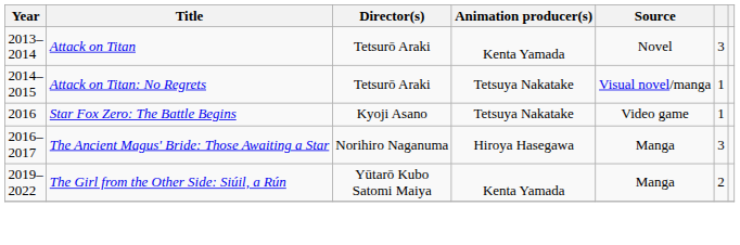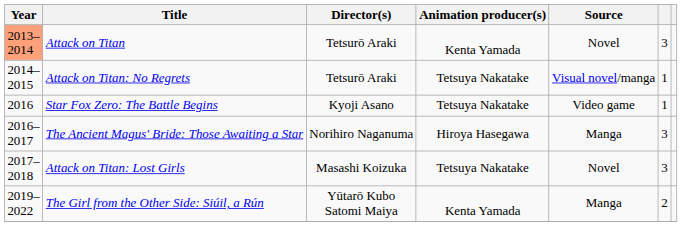 <table class="wikitable sortable plainrowheaders">
 <tr>
 <th scope="col" class="unsortable" width=10>Year</th>
 <th scope="col">Title</th>
 <th scope="col">Director(s)</th>
 <th scope="col">Animation producer(s)</th>
 <th scope="col">Source</th>
 <th scope="col"></th>
 <th scope="col" class="unsortable"></th>
 </tr>
 <tr>
-<td>2013–2014</td>
+<td style="background: lightsalmon;">2013–2014</td>
 <td><em><a href='#'>Attack on Titan</a></em></td>
 <td style=text-align:center>Tetsurō Araki</td>
 <td style=text-align:center><br>Kenta Yamada</td>
 <td style=text-align:center>Novel</td>
 <td style=text-align:center>3</td>
 <td></td>
 </tr>
 <tr>
 <td>2014–2015</td>
 <td><em><a href='#'>Attack on Titan: No Regrets</a></em></td>
 <td style=text-align:center>Tetsurō Araki</td>
 <td style=text-align:center>Tetsuya Nakatake</td>
 <td style=text-align:center><a href='#'>Visual novel</a>/manga</td>
 <td style=text-align:center>1</td>
 <td></td>
 </tr>
 <tr>
 <td>2016</td>
 <td><em><a href='#'>Star Fox Zero: The Battle Begins</a></em></td>
 <td style=text-align:center>Kyoji Asano</td>
 <td style=text-align:center>Tetsuya Nakatake</td>
 <td style=text-align:center>Video game</td>
 <td style=text-align:center>1</td>
 <td></td>
 </tr>
 <tr>
 <td>2016–2017</td>
 <td><em><a href='#'>The Ancient Magus' Bride: Those Awaiting a Star</a></em></td>
 <td style=text-align:center>Norihiro Naganuma</td>
 <td style=text-align:center>Hiroya Hasegawa</td>
 <td style=text-align:center>Manga</td>
 <td style=text-align:center>3</td>
 <td></td>
 </tr>
 <tr>
+<td>2017–2018</td>
+<td><em><a href='#'>Attack on Titan: Lost Girls</a></em></td>
+<td style=text-align:center>Masashi Koizuka</td>
+<td style=text-align:center>Tetsuya Nakatake</td>
+<td style=text-align:center>Novel</td>
+<td style=text-align:center>3</td>
+<td></td>
+</tr>
+<tr>
 <td>2019–2022</td>
 <td><em><a href='#'>The Girl from the Other Side: Siúil, a Rún</a></em></td>
 <td style=text-align:center>Yūtarō Kubo<br>Satomi Maiya</td>
 <td style=text-align:center><br>Kenta Yamada</td>
 <td style=text-align:center>Manga</td>
 <td style=text-align:center>2</td>
 <td></td>
 </tr>
 <tr>
 </tr>
 </table>
